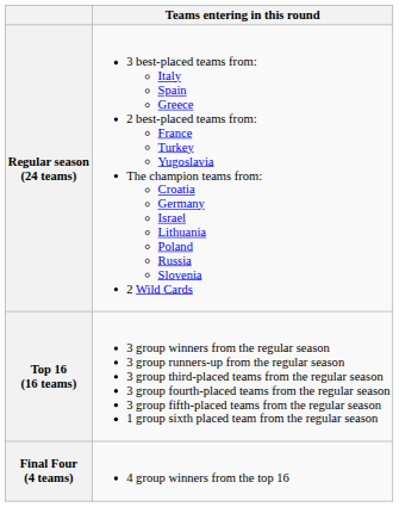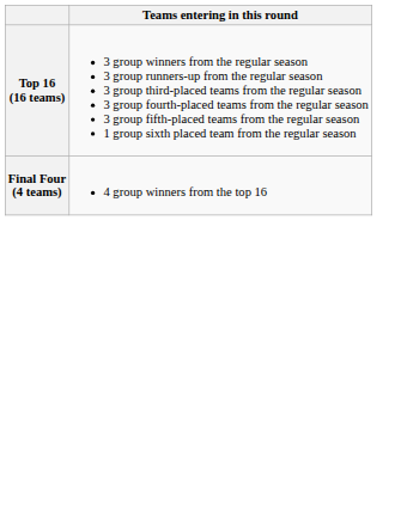 <table class="wikitable">
 <tr>
 <th></th>
 <th>Teams entering in this round</th>
-</tr>
-<tr>
-<th>Regular season<br>(24 teams)</th>
-<td><br><ul><li>3 best-placed teams from:<ul><li><a href='#'>Italy</a></li><li><a href='#'>Spain</a></li><li><a href='#'>Greece</a></li></ul></li><li>2 best-placed teams from:<ul><li><a href='#'>France</a></li><li><a href='#'>Turkey</a></li><li><a href='#'>Yugoslavia</a></li></ul></li><li>The champion teams from:<ul><li><a href='#'>Croatia</a></li><li><a href='#'>Germany</a></li><li><a href='#'>Israel</a></li><li><a href='#'>Lithuania</a></li><li><a href='#'>Poland</a></li><li><a href='#'>Russia</a></li><li><a href='#'>Slovenia</a></li></ul></li><li>2 <a href='#'>Wild Cards</a></li></ul></td>
 </tr>
 <tr>
 <th>Top 16<br>(16 teams)</th>
 <td><br><ul><li>3 group winners from the regular season</li><li>3 group runners-up from the regular season</li><li>3 group third-placed teams from the regular season</li><li>3 group fourth-placed teams from the regular season</li><li>3 group fifth-placed teams from the regular season</li><li>1 group sixth placed team from the regular season</li></ul></td>
 </tr>
 <tr>
 <th>Final Four<br>(4 teams)</th>
 <td><br><ul><li>4 group winners from the top 16</li></ul></td>
 </tr>
 </table>
